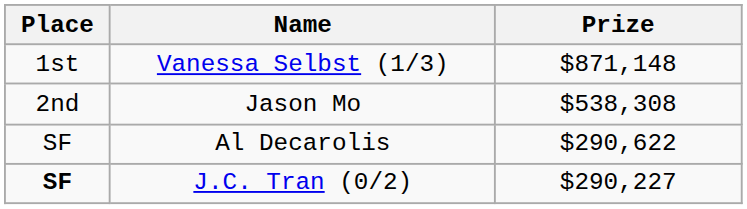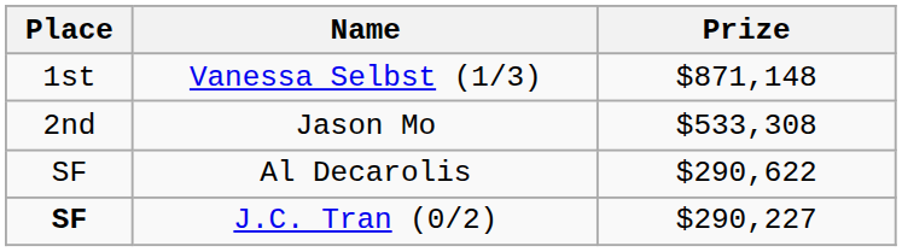 <table class="wikitable">
 <tr>
 <th width="50">Place</th>
 <th width="200">Name</th>
 <th width="125">Prize</th>
 </tr>
 <tr>
 <td align = "center">1st</td>
 <td align = "center"><a href='#'>Vanessa Selbst</a> (1/3)</td>
 <td align = "center">$871,148</td>
 </tr>
 <tr>
 <td align = "center">2nd</td>
 <td align = "center">Jason Mo</td>
-<td align = "center">$538,308</td>
+<td align = "center">$533,308</td>
 </tr>
 <tr>
 <td align = "center">SF</td>
 <td align = "center">Al Decarolis</td>
 <td align = "center">$290,622</td>
 </tr>
 <tr>
 <td align = "center"><strong>SF</strong></td>
 <td align = "center"><a href='#'>J.C. Tran</a> (0/2)</td>
 <td align = "center">$290,227</td>
 </tr>
 </table>
